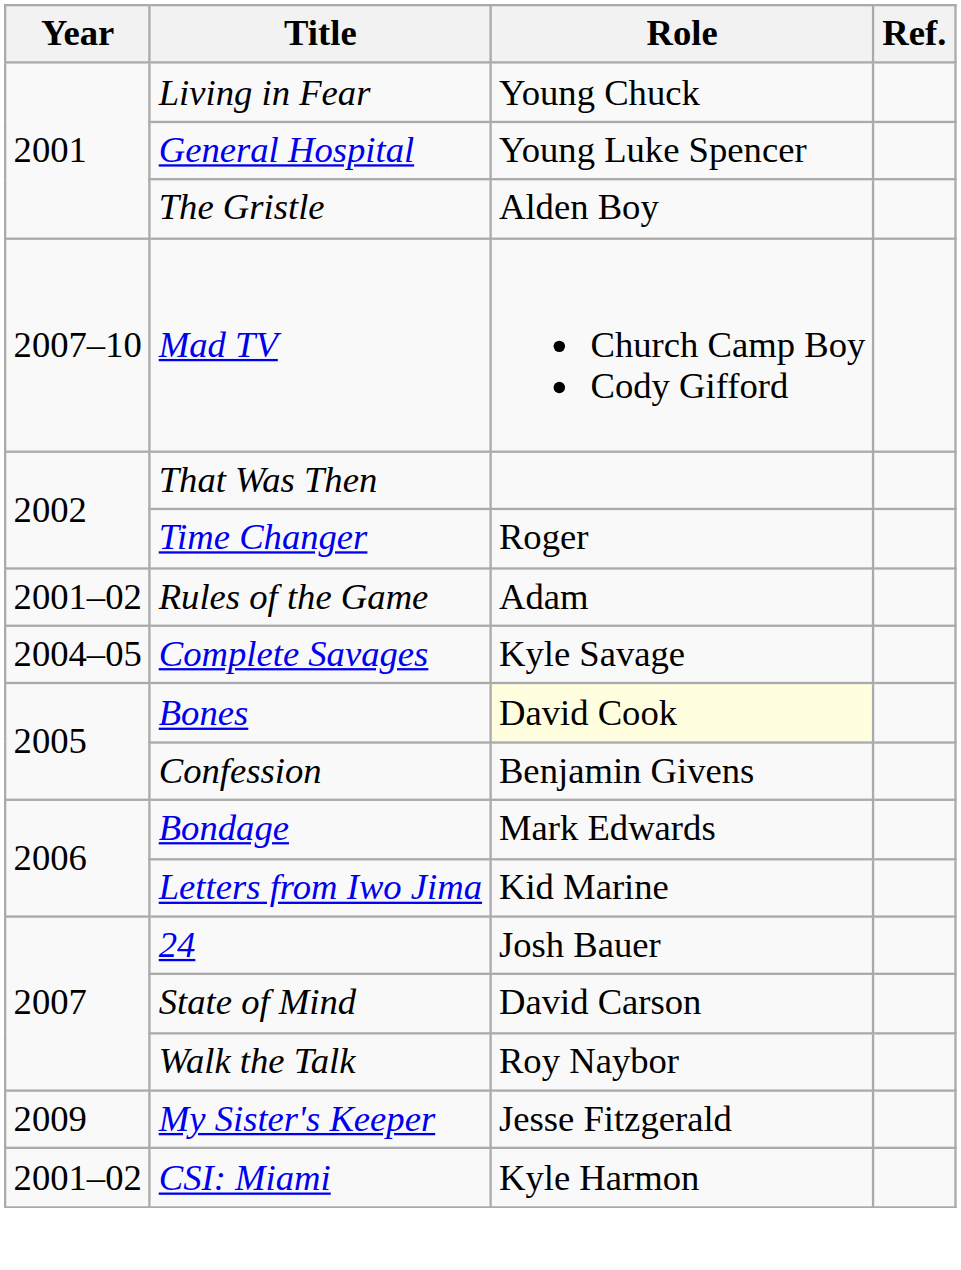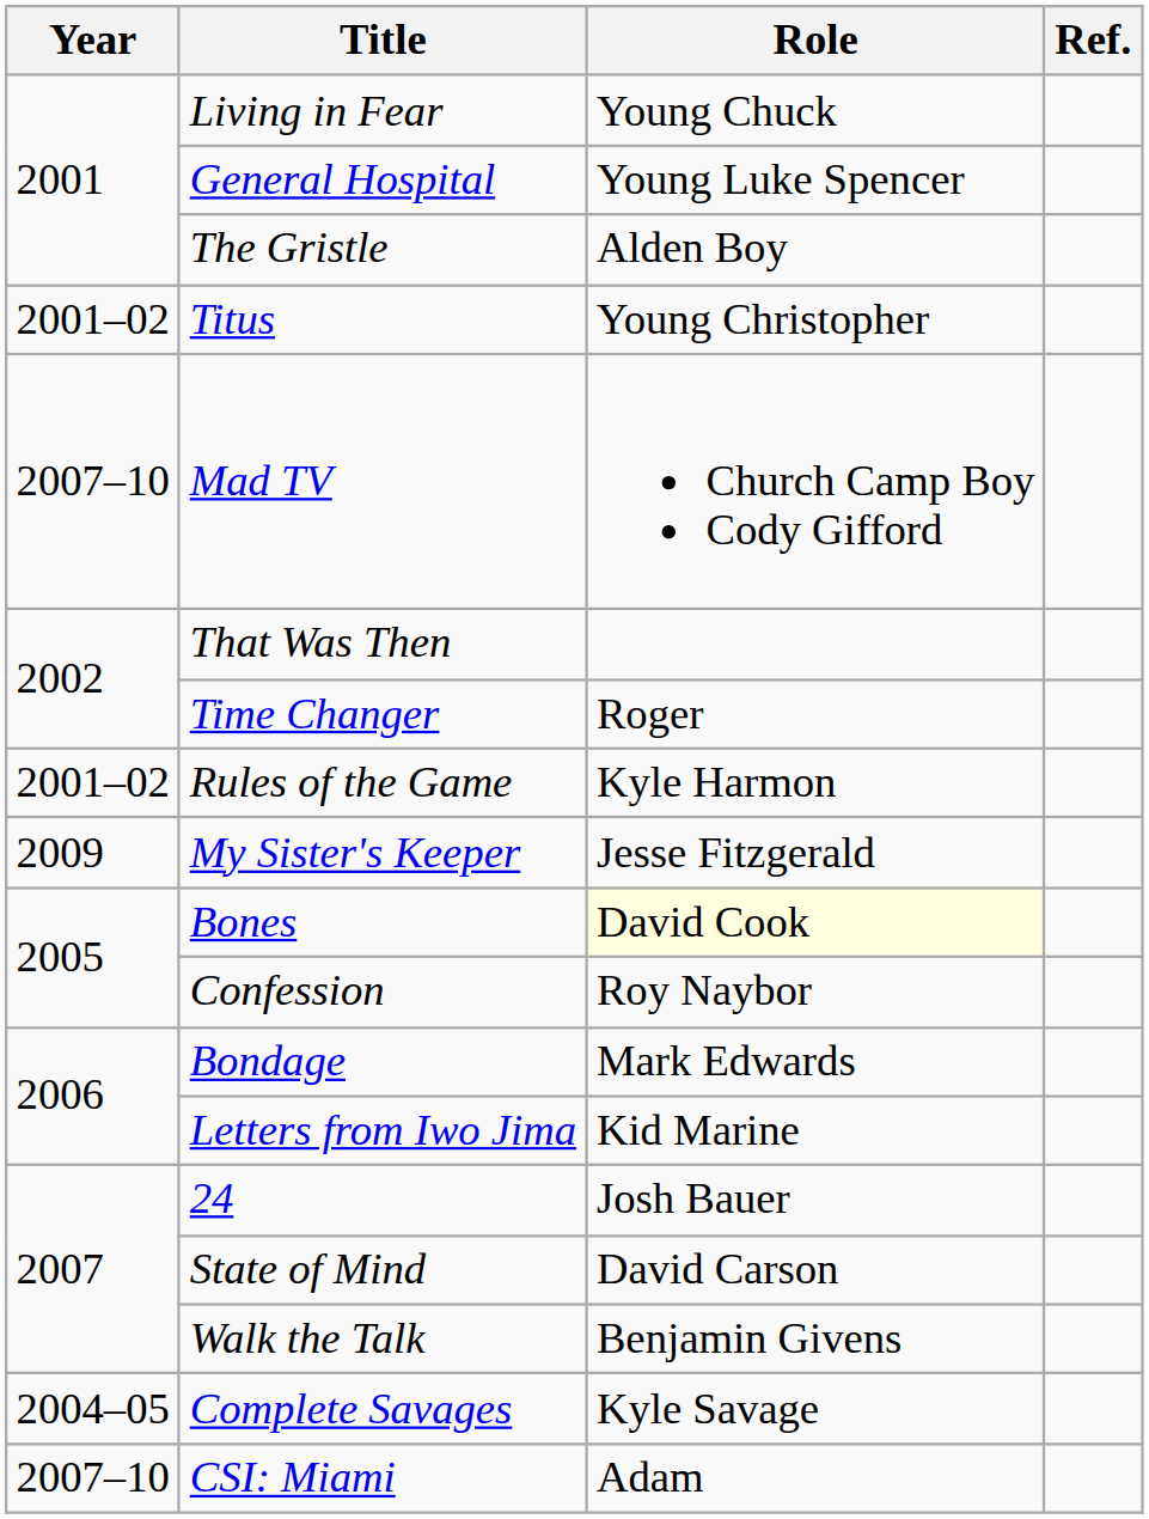 <table class="wikitable">
 <tr>
 <th>Year</th>
 <th>Title</th>
 <th>Role</th>
 <th>Ref.</th>
 </tr>
 <tr>
 <td rowspan="3">2001</td>
 <td><em>Living in Fear</em></td>
 <td>Young Chuck</td>
 <td></td>
 </tr>
 <tr>
 <td><em><a href='#'>General Hospital</a></em></td>
 <td>Young Luke Spencer</td>
 <td></td>
 </tr>
 <tr>
 <td><em>The Gristle</em></td>
 <td>Alden Boy</td>
 <td></td>
 </tr>
 <tr>
+<td>2001–02</td>
+<td><em><a href='#'>Titus</a></em></td>
+<td>Young Christopher</td>
+<td></td>
+</tr>
+<tr>
 <td>2007–10</td>
 <td><em><a href='#'>Mad TV</a></em></td>
 <td><br><ul><li>Church Camp Boy</li><li>Cody Gifford</li></ul></td>
 <td></td>
 </tr>
 <tr>
 <td rowspan="2">2002</td>
 <td><em>That Was Then</em></td>
 <td></td>
 <td></td>
 </tr>
 <tr>
 <td><em><a href='#'>Time Changer</a></em></td>
 <td>Roger</td>
 <td></td>
 </tr>
 <tr>
 <td>2001–02</td>
 <td><em>Rules of the Game</em></td>
-<td>Adam</td>
+<td>Kyle Harmon</td>
 <td></td>
 </tr>
 <tr>
-<td>2004–05</td>
-<td><em><a href='#'>Complete Savages</a></em></td>
-<td>Kyle Savage</td>
+<td>2009</td>
+<td><em><a href='#'>My Sister's Keeper</a></em></td>
+<td>Jesse Fitzgerald</td>
 <td></td>
 </tr>
 <tr>
 <td rowspan="2">2005</td>
 <td><em><a href='#'>Bones</a></em></td>
 <td style="background: lightyellow;">David Cook</td>
 <td></td>
 </tr>
 <tr>
 <td><em>Confession</em></td>
-<td>Benjamin Givens</td>
+<td>Roy Naybor</td>
 <td></td>
 </tr>
 <tr>
 <td rowspan="2">2006</td>
 <td><em><a href='#'>Bondage</a></em></td>
 <td>Mark Edwards</td>
 <td></td>
 </tr>
 <tr>
 <td><em><a href='#'>Letters from Iwo Jima</a></em></td>
 <td>Kid Marine</td>
 <td></td>
 </tr>
 <tr>
 <td rowspan="3">2007</td>
 <td><em><a href='#'>24</a></em></td>
 <td>Josh Bauer</td>
 <td></td>
 </tr>
 <tr>
 <td><em>State of Mind</em></td>
 <td>David Carson</td>
 <td></td>
 </tr>
 <tr>
 <td><em>Walk the Talk</em></td>
-<td>Roy Naybor</td>
+<td>Benjamin Givens</td>
 <td></td>
 </tr>
 <tr>
-<td>2009</td>
-<td><em><a href='#'>My Sister's Keeper</a></em></td>
-<td>Jesse Fitzgerald</td>
+<td>2004–05</td>
+<td><em><a href='#'>Complete Savages</a></em></td>
+<td>Kyle Savage</td>
 <td></td>
 </tr>
 <tr>
-<td>2001–02</td>
+<td>2007–10</td>
 <td><em><a href='#'>CSI: Miami</a></em></td>
-<td>Kyle Harmon</td>
+<td>Adam</td>
 <td></td>
 </tr>
 </table>
